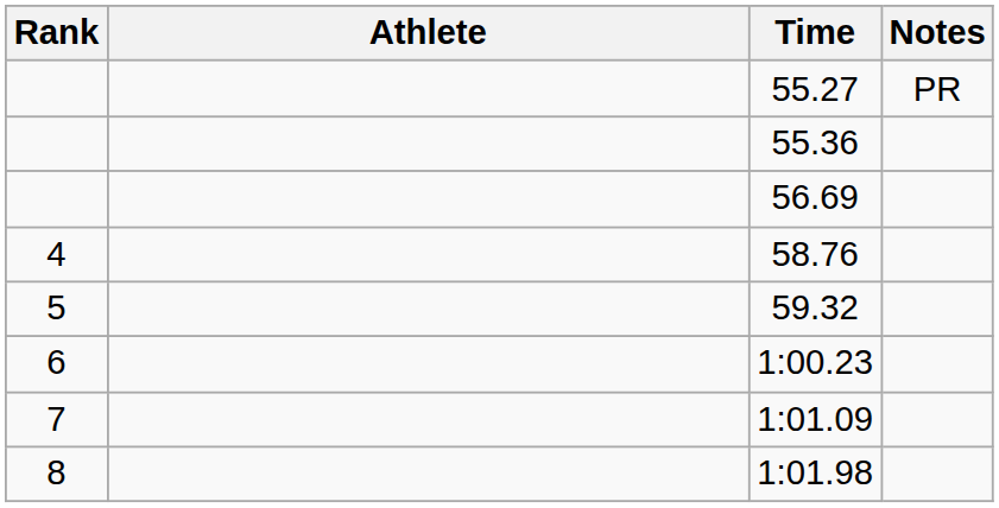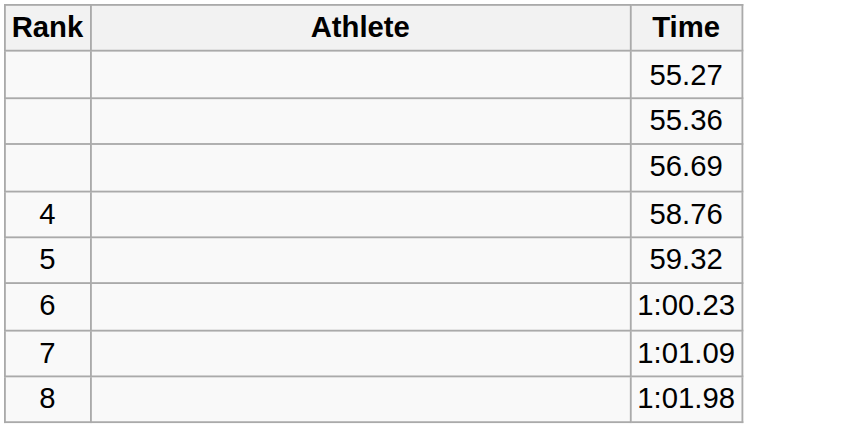 <table class="wikitable" style="text-align:center">
 <tr>
 <th>Rank</th>
 <th Style="width:18em">Athlete</th>
 <th>Time</th>
-<th>Notes</th>
 </tr>
 <tr>
 <td></td>
 <td style="text-align:left"></td>
 <td>55.27</td>
-<td>PR</td>
 </tr>
 <tr>
 <td></td>
 <td style="text-align:left"></td>
 <td>55.36</td>
-<td></td>
 </tr>
 <tr>
 <td></td>
 <td style="text-align:left"></td>
 <td>56.69</td>
-<td></td>
 </tr>
 <tr>
 <td>4</td>
 <td style="text-align:left"></td>
 <td>58.76</td>
-<td></td>
 </tr>
 <tr>
 <td>5</td>
 <td style="text-align:left"></td>
 <td>59.32</td>
-<td></td>
 </tr>
 <tr>
 <td>6</td>
 <td style="text-align:left"></td>
 <td>1:00.23</td>
-<td></td>
 </tr>
 <tr>
 <td>7</td>
 <td style="text-align:left"></td>
 <td>1:01.09</td>
-<td></td>
 </tr>
 <tr>
 <td>8</td>
 <td style="text-align:left"></td>
 <td>1:01.98</td>
-<td></td>
 </tr>
 </table>
